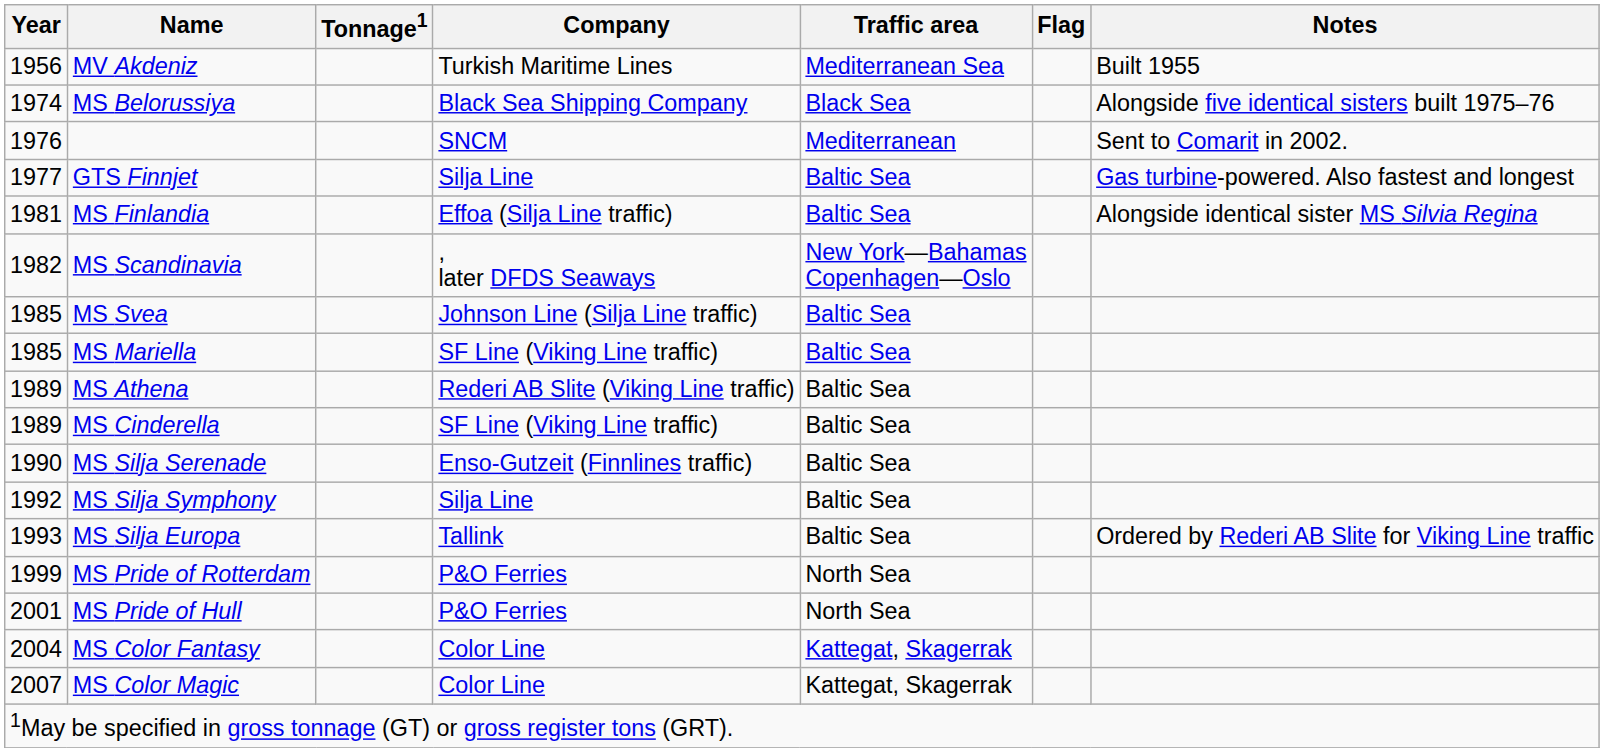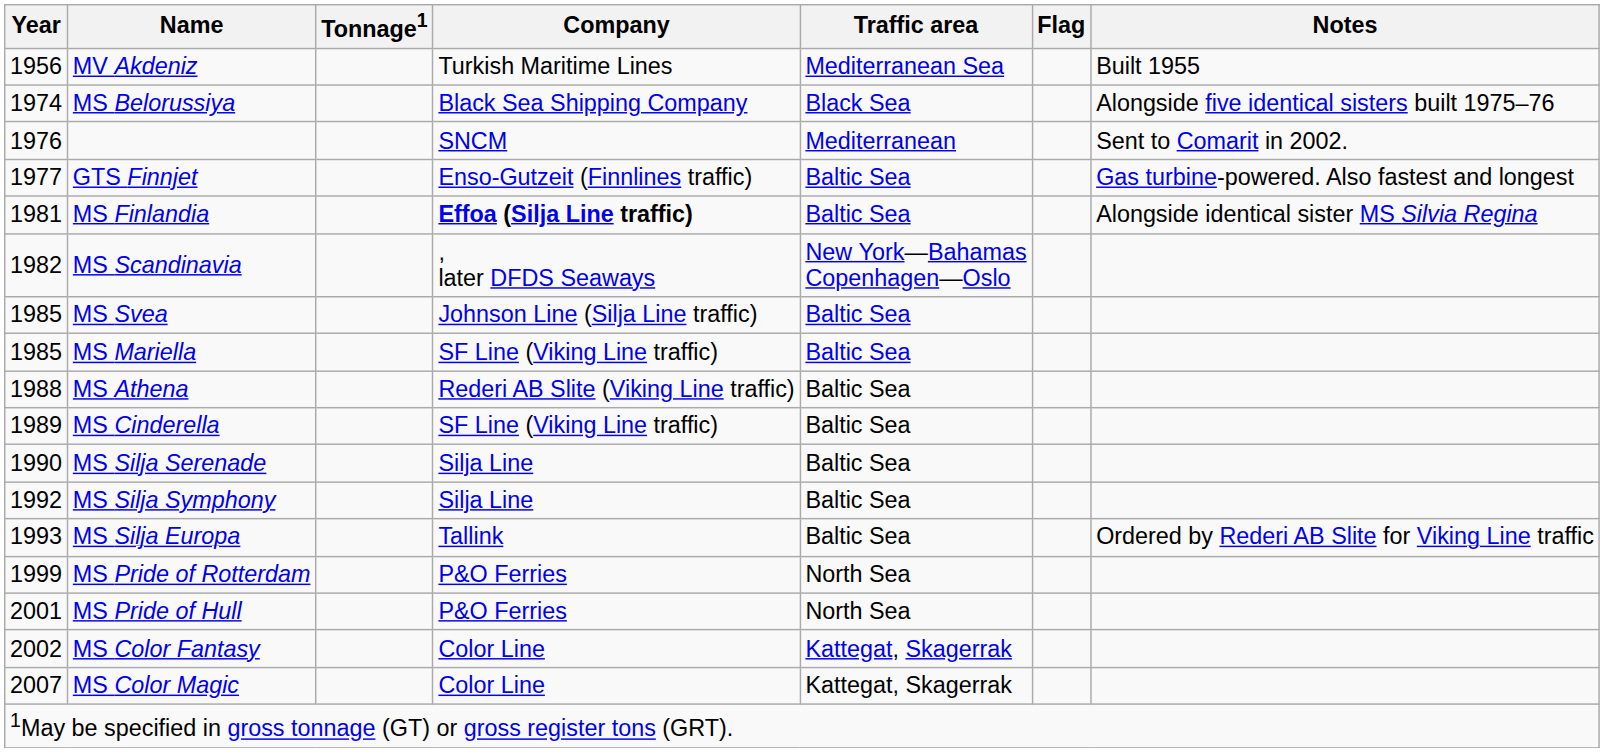 <table class="wikitable">
 <tr>
 <th>Year </th>
 <th>Name</th>
 <th>Tonnage<sup>1</sup></th>
 <th>Company</th>
 <th>Traffic area</th>
 <th>Flag</th>
 <th>Notes</th>
 </tr>
 <tr>
 <td>1956</td>
 <td><a href='#'>MV <em>Akdeniz</em></a></td>
 <td align="Center"></td>
 <td>Turkish Maritime Lines</td>
 <td><a href='#'>Mediterranean Sea</a></td>
 <td></td>
 <td>Built 1955</td>
 </tr>
 <tr>
 <td>1974</td>
 <td><a href='#'>MS <em>Belorussiya</em></a></td>
 <td align="Center"></td>
 <td><a href='#'>Black Sea Shipping Company</a></td>
 <td><a href='#'>Black Sea</a></td>
 <td></td>
 <td>Alongside <a href='#'>five identical sisters</a> built 1975–76</td>
 </tr>
 <tr>
 <td>1976</td>
 <td></td>
 <td align="Center"></td>
 <td><a href='#'>SNCM</a></td>
 <td><a href='#'>Mediterranean</a></td>
 <td></td>
 <td>Sent to <a href='#'>Comarit</a> in 2002.</td>
 </tr>
 <tr>
 <td>1977</td>
 <td><a href='#'>GTS <em>Finnjet</em></a></td>
 <td align="Center"></td>
-<td><a href='#'>Silja Line</a></td>
+<td><a href='#'>Enso-Gutzeit</a> (<a href='#'>Finnlines</a> traffic)</td>
 <td><a href='#'>Baltic Sea</a></td>
 <td></td>
 <td><a href='#'>Gas turbine</a>-powered. Also fastest and longest</td>
 </tr>
 <tr>
 <td>1981</td>
 <td><a href='#'>MS <em>Finlandia</em></a></td>
 <td align="Center"></td>
-<td><a href='#'>Effoa</a> (<a href='#'>Silja Line</a> traffic)</td>
+<td><strong><a href='#'>Effoa</a> (<a href='#'>Silja Line</a> traffic)</strong></td>
 <td><a href='#'>Baltic Sea</a></td>
 <td></td>
 <td>Alongside identical sister <a href='#'>MS <em>Silvia Regina</em></a></td>
 </tr>
 <tr>
 <td>1982</td>
 <td><a href='#'>MS <em>Scandinavia</em></a></td>
 <td align="Center"></td>
 <td>,<br>later <a href='#'>DFDS Seaways</a></td>
 <td><a href='#'>New York</a>—<a href='#'>Bahamas</a><br><a href='#'>Copenhagen</a>—<a href='#'>Oslo</a></td>
 <td></td>
 <td></td>
 </tr>
 <tr>
 <td>1985</td>
 <td><a href='#'>MS <em>Svea</em></a></td>
 <td align="Center"></td>
 <td><a href='#'>Johnson Line</a> (<a href='#'>Silja Line</a> traffic)</td>
 <td><a href='#'>Baltic Sea</a></td>
 <td></td>
 <td></td>
 </tr>
 <tr>
 <td>1985</td>
 <td><a href='#'>MS <em>Mariella</em></a></td>
 <td align="Center"></td>
 <td><a href='#'>SF Line</a> (<a href='#'>Viking Line</a> traffic)</td>
 <td><a href='#'>Baltic Sea</a></td>
 <td></td>
 <td></td>
 </tr>
 <tr>
-<td>1989</td>
+<td>1988</td>
 <td><a href='#'>MS <em>Athena</em></a></td>
 <td align="Center"></td>
 <td><a href='#'>Rederi AB Slite</a> (<a href='#'>Viking Line</a> traffic)</td>
 <td>Baltic Sea</td>
 <td></td>
 <td></td>
 </tr>
 <tr>
 <td>1989</td>
 <td><a href='#'>MS <em>Cinderella</em></a></td>
 <td align="Center"></td>
 <td><a href='#'>SF Line</a> (<a href='#'>Viking Line</a> traffic)</td>
 <td>Baltic Sea</td>
 <td></td>
 <td></td>
 </tr>
 <tr>
 <td>1990</td>
 <td><a href='#'>MS <em>Silja Serenade</em></a></td>
 <td align="Center"></td>
-<td><a href='#'>Enso-Gutzeit</a> (<a href='#'>Finnlines</a> traffic)</td>
+<td><a href='#'>Silja Line</a></td>
 <td>Baltic Sea</td>
 <td></td>
 <td></td>
 </tr>
 <tr>
 <td>1992</td>
 <td><a href='#'>MS <em>Silja Symphony</em></a></td>
 <td align="Center"></td>
 <td><a href='#'>Silja Line</a></td>
 <td>Baltic Sea</td>
 <td></td>
 <td></td>
 </tr>
 <tr>
 <td>1993</td>
 <td><a href='#'>MS <em>Silja Europa</em></a></td>
 <td align="Center"></td>
 <td><a href='#'>Tallink</a></td>
 <td>Baltic Sea</td>
 <td></td>
 <td>Ordered by <a href='#'>Rederi AB Slite</a> for <a href='#'>Viking Line</a> traffic</td>
 </tr>
 <tr>
 <td>1999</td>
 <td><a href='#'>MS <em>Pride of Rotterdam</em></a></td>
 <td align="Center"></td>
 <td><a href='#'>P&O Ferries</a></td>
 <td>North Sea</td>
 <td></td>
 <td></td>
 </tr>
 <tr>
 <td>2001</td>
 <td><a href='#'>MS <em>Pride of Hull</em></a></td>
 <td align="Center"></td>
 <td><a href='#'>P&O Ferries</a></td>
 <td>North Sea</td>
 <td></td>
 <td></td>
 </tr>
 <tr>
-<td>2004</td>
+<td>2002</td>
 <td><a href='#'>MS <em>Color Fantasy</em></a></td>
 <td align="Center"></td>
 <td><a href='#'>Color Line</a></td>
 <td><a href='#'>Kattegat</a>, <a href='#'>Skagerrak</a></td>
 <td></td>
 <td></td>
 </tr>
 <tr>
 <td>2007</td>
 <td><a href='#'>MS <em>Color Magic</em></a></td>
 <td align="Center"></td>
 <td><a href='#'>Color Line</a></td>
 <td>Kattegat, Skagerrak</td>
 <td></td>
 <td></td>
 </tr>
 <tr>
 <td colspan="7"><sup>1</sup>May be specified in <a href='#'>gross tonnage</a> (GT) or <a href='#'>gross register tons</a> (GRT).</td>
 </tr>
 </table>
